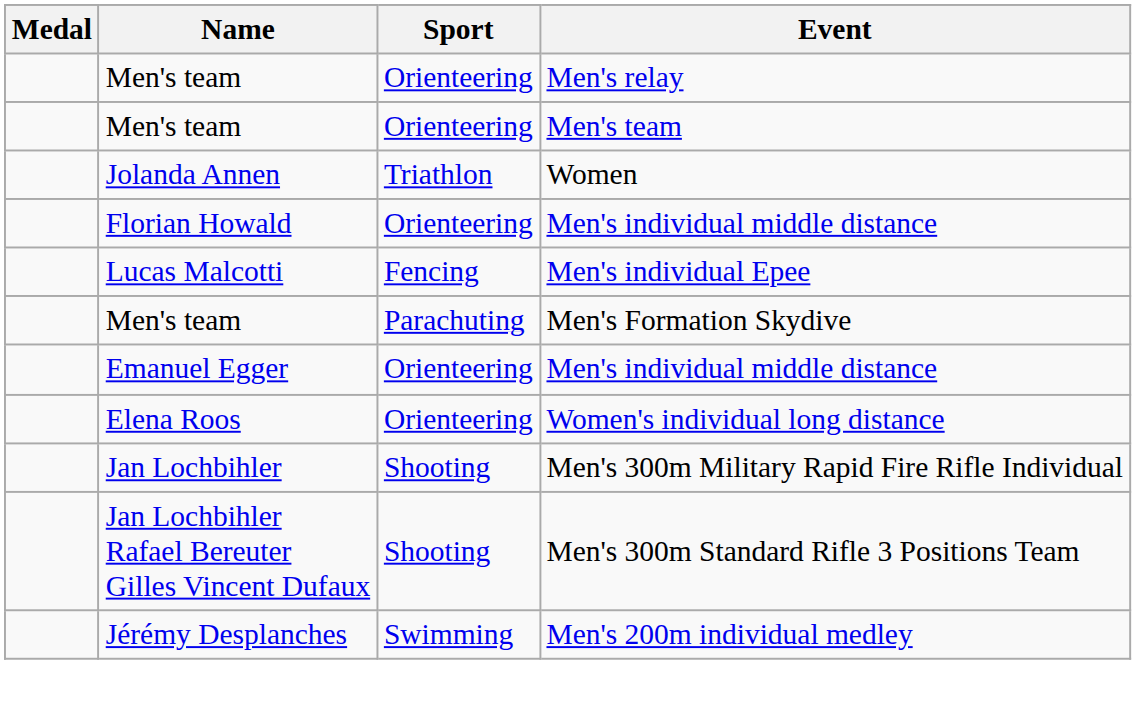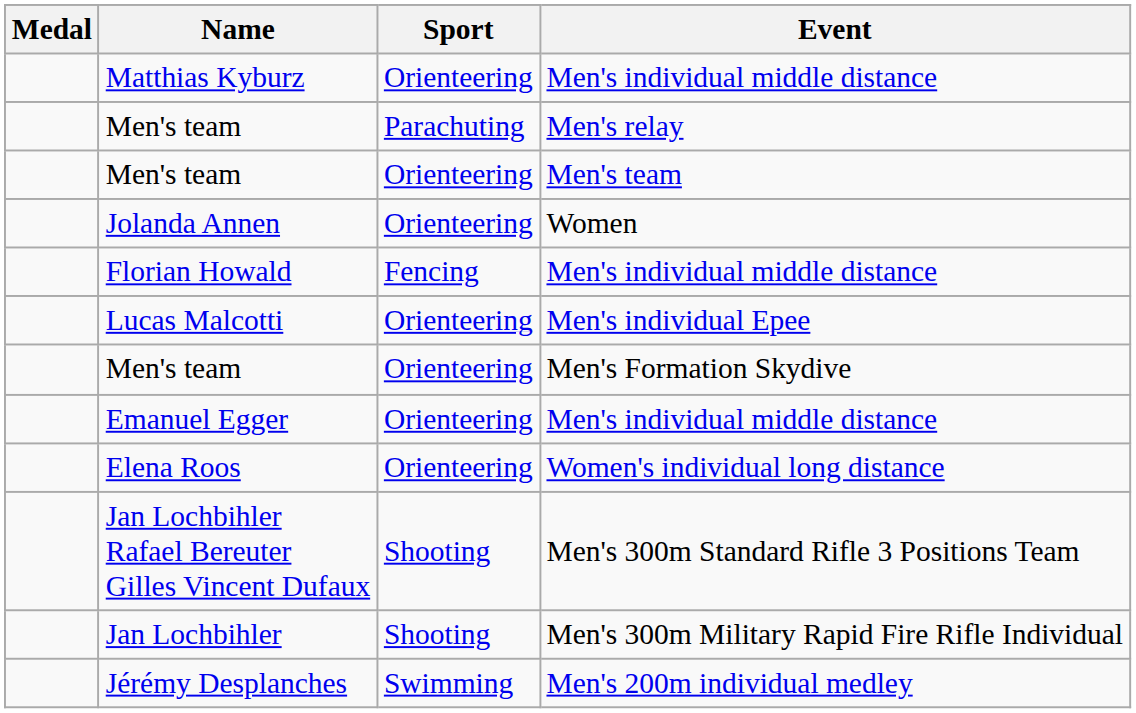 <table class="wikitable sortable" style="font-size: 95%;">
 <tr>
 <th>Medal</th>
 <th>Name</th>
 <th>Sport</th>
 <th>Event</th>
 </tr>
 <tr>
 <td></td>
+<td><a href='#'>Matthias Kyburz</a></td>
+<td><a href='#'>Orienteering</a></td>
+<td><a href='#'>Men's individual middle distance</a></td>
+</tr>
+<tr>
+<td></td>
 <td>Men's team</td>
-<td><a href='#'>Orienteering</a></td>
+<td><a href='#'>Parachuting</a></td>
 <td><a href='#'>Men's relay</a></td>
 </tr>
 <tr>
 <td></td>
 <td>Men's team</td>
 <td><a href='#'>Orienteering</a></td>
 <td><a href='#'>Men's team</a></td>
 </tr>
 <tr>
 <td></td>
 <td><a href='#'>Jolanda Annen</a></td>
-<td><a href='#'>Triathlon</a></td>
+<td><a href='#'>Orienteering</a></td>
 <td>Women</td>
 </tr>
 <tr>
 <td></td>
 <td><a href='#'>Florian Howald</a></td>
-<td><a href='#'>Orienteering</a></td>
+<td><a href='#'>Fencing</a></td>
 <td><a href='#'>Men's individual middle distance</a></td>
 </tr>
 <tr>
 <td></td>
 <td><a href='#'>Lucas Malcotti</a></td>
-<td><a href='#'>Fencing</a></td>
+<td><a href='#'>Orienteering</a></td>
 <td><a href='#'>Men's individual Epee</a></td>
 </tr>
 <tr>
 <td></td>
 <td>Men's team</td>
-<td><a href='#'>Parachuting</a></td>
+<td><a href='#'>Orienteering</a></td>
 <td>Men's Formation Skydive</td>
 </tr>
 <tr>
 <td></td>
 <td><a href='#'>Emanuel Egger</a></td>
 <td><a href='#'>Orienteering</a></td>
 <td><a href='#'>Men's individual middle distance</a></td>
 </tr>
 <tr>
 <td></td>
 <td><a href='#'>Elena Roos</a></td>
 <td><a href='#'>Orienteering</a></td>
 <td><a href='#'>Women's individual long distance</a></td>
 </tr>
 <tr>
 <td></td>
+<td><a href='#'>Jan Lochbihler</a><br><a href='#'>Rafael Bereuter</a><br><a href='#'>Gilles Vincent Dufaux</a></td>
+<td><a href='#'>Shooting</a></td>
+<td>Men's 300m Standard Rifle 3 Positions Team</td>
+</tr>
+<tr>
+<td></td>
 <td><a href='#'>Jan Lochbihler</a></td>
 <td><a href='#'>Shooting</a></td>
 <td>Men's 300m Military Rapid Fire Rifle Individual</td>
-</tr>
-<tr>
-<td></td>
-<td><a href='#'>Jan Lochbihler</a><br><a href='#'>Rafael Bereuter</a><br><a href='#'>Gilles Vincent Dufaux</a></td>
-<td><a href='#'>Shooting</a></td>
-<td>Men's 300m Standard Rifle 3 Positions Team</td>
 </tr>
 <tr>
 <td></td>
 <td><a href='#'>Jérémy Desplanches</a></td>
 <td><a href='#'>Swimming</a></td>
 <td><a href='#'>Men's 200m individual medley</a></td>
 </tr>
 </table>
